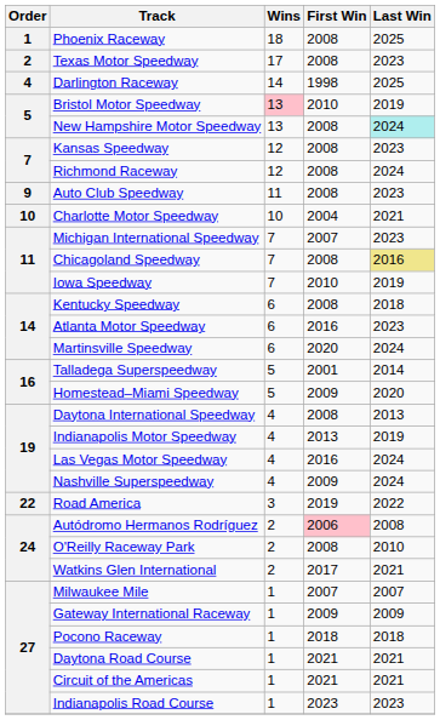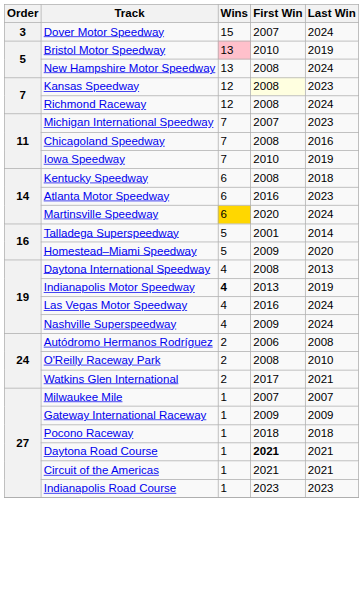 <table class="wikitable sortable">
 <tr>
 <th scope="col">Order</th>
 <th scope="col">Track</th>
 <th scope="col">Wins</th>
 <th scope="col">First Win</th>
 <th scope="col">Last Win</th>
 </tr>
 <tr>
-<th scope="row">1</th>
-<td><a href='#'>Phoenix Raceway</a></td>
-<td>18</td>
-<td>2008</td>
-<td>2025</td>
-</tr>
-<tr>
-<th scope="row">2</th>
-<td><a href='#'>Texas Motor Speedway</a></td>
-<td>17</td>
-<td>2008</td>
-<td>2023</td>
-</tr>
-<tr>
-<th scope="row">4</th>
-<td><a href='#'>Darlington Raceway</a></td>
-<td>14</td>
-<td>1998</td>
-<td>2025</td>
+<th scope="row">3</th>
+<td><a href='#'>Dover Motor Speedway</a></td>
+<td>15</td>
+<td>2007</td>
+<td>2024</td>
 </tr>
 <tr>
 <th rowspan="2" scope="row">5</th>
 <td><a href='#'>Bristol Motor Speedway</a></td>
 <td style="background: pink;">13</td>
 <td>2010</td>
 <td>2019</td>
 </tr>
 <tr>
 <td><a href='#'>New Hampshire Motor Speedway</a></td>
 <td>13</td>
 <td>2008</td>
-<td style="background: paleturquoise;">2024</td>
+<td>2024</td>
 </tr>
 <tr>
 <th rowspan="2" scope="row">7</th>
 <td><a href='#'>Kansas Speedway</a></td>
 <td>12</td>
-<td>2008</td>
+<td style="background: lightyellow;">2008</td>
 <td>2023</td>
 </tr>
 <tr>
 <td><a href='#'>Richmond Raceway</a></td>
 <td>12</td>
 <td>2008</td>
 <td>2024</td>
-</tr>
-<tr>
-<th scope="row">9</th>
-<td><a href='#'>Auto Club Speedway</a></td>
-<td>11</td>
-<td>2008</td>
-<td>2023</td>
-</tr>
-<tr>
-<th scope="row">10</th>
-<td><a href='#'>Charlotte Motor Speedway</a></td>
-<td>10</td>
-<td>2004</td>
-<td>2021</td>
 </tr>
 <tr>
 <th rowspan="3" scope="row">11</th>
 <td><a href='#'>Michigan International Speedway</a></td>
 <td>7</td>
 <td>2007</td>
 <td>2023</td>
 </tr>
 <tr>
 <td><a href='#'>Chicagoland Speedway</a></td>
 <td>7</td>
 <td>2008</td>
-<td style="background: khaki;">2016</td>
+<td>2016</td>
 </tr>
 <tr>
 <td><a href='#'>Iowa Speedway</a></td>
 <td>7</td>
 <td>2010</td>
 <td>2019</td>
 </tr>
 <tr>
 <th rowspan="3" scope="row">14</th>
 <td><a href='#'>Kentucky Speedway</a></td>
 <td>6</td>
 <td>2008</td>
 <td>2018</td>
 </tr>
 <tr>
 <td><a href='#'>Atlanta Motor Speedway</a></td>
 <td>6</td>
 <td>2016</td>
 <td>2023</td>
 </tr>
 <tr>
 <td><a href='#'>Martinsville Speedway</a></td>
-<td>6</td>
+<td style="background: gold;">6</td>
 <td>2020</td>
 <td>2024</td>
 </tr>
 <tr>
 <th rowspan="2" scope="row">16</th>
 <td><a href='#'>Talladega Superspeedway</a></td>
 <td>5</td>
 <td>2001</td>
 <td>2014</td>
 </tr>
 <tr>
 <td><a href='#'>Homestead–Miami Speedway</a></td>
 <td>5</td>
 <td>2009</td>
 <td>2020</td>
 </tr>
 <tr>
 <th rowspan="4" scope="row">19</th>
 <td><a href='#'>Daytona International Speedway</a></td>
 <td>4</td>
 <td>2008</td>
 <td>2013</td>
 </tr>
 <tr>
 <td><a href='#'>Indianapolis Motor Speedway</a></td>
-<td>4</td>
+<td><strong>4</strong></td>
 <td>2013</td>
 <td>2019</td>
 </tr>
 <tr>
 <td><a href='#'>Las Vegas Motor Speedway</a></td>
 <td>4</td>
 <td>2016</td>
 <td>2024</td>
 </tr>
 <tr>
 <td><a href='#'>Nashville Superspeedway</a></td>
 <td>4</td>
 <td>2009</td>
 <td>2024</td>
 </tr>
 <tr>
-<th>22</th>
-<td><a href='#'>Road America</a></td>
-<td>3</td>
-<td>2019</td>
-<td>2022</td>
-</tr>
-<tr>
 <th rowspan="3" scope="row">24</th>
 <td><a href='#'>Autódromo Hermanos Rodríguez</a></td>
 <td>2</td>
-<td style="background: pink;">2006</td>
+<td>2006</td>
 <td>2008</td>
 </tr>
 <tr>
 <td><a href='#'>O'Reilly Raceway Park</a></td>
 <td>2</td>
 <td>2008</td>
 <td>2010</td>
 </tr>
 <tr>
 <td><a href='#'>Watkins Glen International</a></td>
 <td>2</td>
 <td>2017</td>
 <td>2021</td>
 </tr>
 <tr>
 <th rowspan="6" scope="row">27</th>
 <td><a href='#'>Milwaukee Mile</a></td>
 <td>1</td>
 <td>2007</td>
 <td>2007</td>
 </tr>
 <tr>
 <td><a href='#'>Gateway International Raceway</a></td>
 <td>1</td>
 <td>2009</td>
 <td>2009</td>
 </tr>
 <tr>
 <td><a href='#'>Pocono Raceway</a></td>
 <td>1</td>
 <td>2018</td>
 <td>2018</td>
 </tr>
 <tr>
 <td><a href='#'>Daytona Road Course</a></td>
 <td>1</td>
-<td>2021</td>
+<td><strong>2021</strong></td>
 <td>2021</td>
 </tr>
 <tr>
 <td><a href='#'>Circuit of the Americas</a></td>
 <td>1</td>
 <td>2021</td>
 <td>2021</td>
 </tr>
 <tr>
 <td><a href='#'>Indianapolis Road Course</a></td>
 <td>1</td>
 <td>2023</td>
 <td>2023</td>
 </tr>
 <tr>
 </tr>
 </table>
